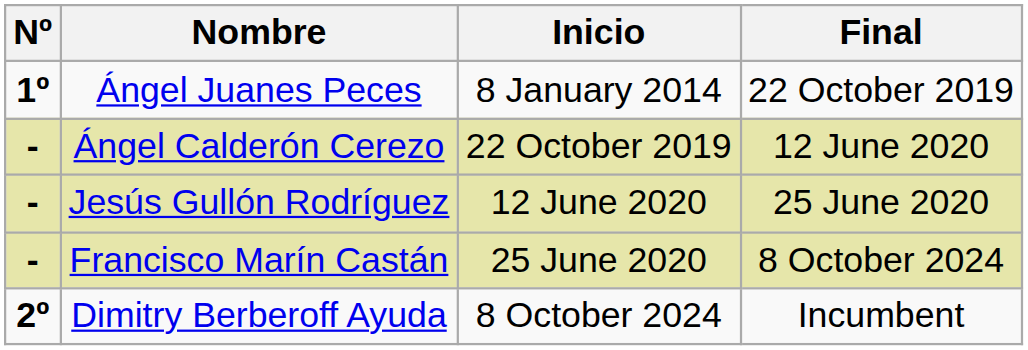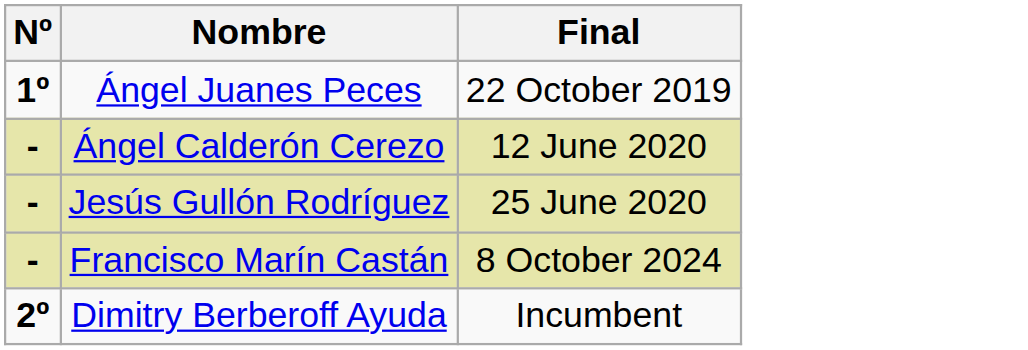 <table class="wikitable" style="clear:right; text-align:center">
 <tr>
 <th>Nº</th>
 <th>Nombre</th>
-<th>Inicio</th>
 <th>Final</th>
 </tr>
 <tr>
 <td><strong>1º</strong></td>
 <td><a href='#'>Ángel Juanes Peces</a></td>
-<td>8 January 2014</td>
 <td>22 October 2019</td>
 </tr>
 <tr style="background:#e6e6aa;">
 <td><strong>-</strong></td>
 <td><a href='#'>Ángel Calderón Cerezo</a></td>
-<td>22 October 2019</td>
 <td>12 June 2020</td>
 </tr>
 <tr style="background:#e6e6aa;">
 <td><strong>-</strong></td>
 <td><a href='#'>Jesús Gullón Rodríguez</a></td>
-<td>12 June 2020</td>
 <td>25 June 2020</td>
 </tr>
 <tr style="background:#e6e6aa;">
 <td><strong>-</strong></td>
 <td><a href='#'>Francisco Marín Castán</a></td>
-<td>25 June 2020</td>
 <td>8 October 2024</td>
 </tr>
 <tr>
 <td><strong>2º</strong></td>
 <td><a href='#'>Dimitry Berberoff Ayuda</a></td>
-<td>8 October 2024</td>
 <td>Incumbent</td>
 </tr>
 </table>
